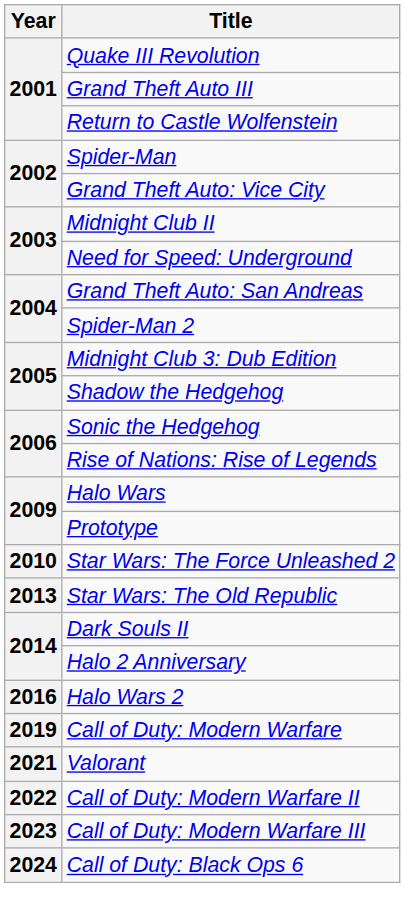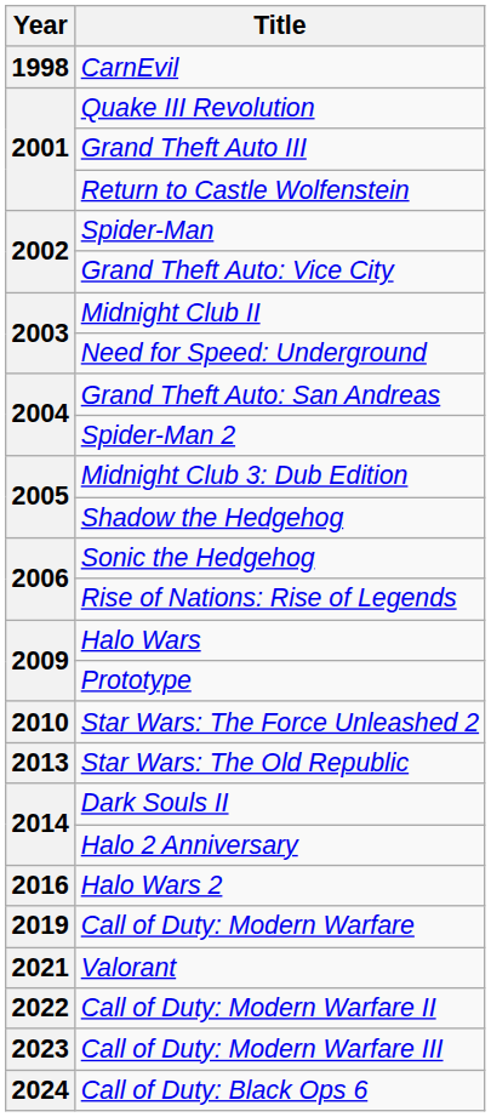 <table class="wikitable">
 <tr>
 <th>Year</th>
 <th>Title</th>
+</tr>
+<tr>
+<th>1998</th>
+<td><em><a href='#'>CarnEvil</a></em></td>
 </tr>
 <tr>
 <th rowspan="3">2001</th>
 <td><em><a href='#'>Quake III Revolution</a></em></td>
 </tr>
 <tr>
 <td><em><a href='#'>Grand Theft Auto III</a></em></td>
 </tr>
 <tr>
 <td><em><a href='#'>Return to Castle Wolfenstein</a></em></td>
 </tr>
 <tr>
 <th rowspan="2">2002</th>
 <td><em><a href='#'>Spider-Man</a></em></td>
 </tr>
 <tr>
 <td><em><a href='#'>Grand Theft Auto: Vice City</a></em></td>
 </tr>
 <tr>
 <th rowspan="2">2003</th>
 <td><em><a href='#'>Midnight Club II</a></em></td>
 </tr>
 <tr>
 <td><em><a href='#'>Need for Speed: Underground</a></em></td>
 </tr>
 <tr>
 <th rowspan="2">2004</th>
 <td><em><a href='#'>Grand Theft Auto: San Andreas</a></em></td>
 </tr>
 <tr>
 <td><em><a href='#'>Spider-Man 2</a></em></td>
 </tr>
 <tr>
 <th rowspan="2">2005</th>
 <td><em><a href='#'>Midnight Club 3: Dub Edition</a></em></td>
 </tr>
 <tr>
 <td><em><a href='#'>Shadow the Hedgehog</a></em></td>
 </tr>
 <tr>
 <th rowspan="2">2006</th>
 <td><em><a href='#'>Sonic the Hedgehog</a></em></td>
 </tr>
 <tr>
 <td><em><a href='#'>Rise of Nations: Rise of Legends</a></em></td>
 </tr>
 <tr>
 <th rowspan="2">2009</th>
 <td><em><a href='#'>Halo Wars</a></em></td>
 </tr>
 <tr>
 <td><em><a href='#'>Prototype</a></em></td>
 </tr>
 <tr>
 <th>2010</th>
 <td><em><a href='#'>Star Wars: The Force Unleashed 2</a></em></td>
 </tr>
 <tr>
 <th>2013</th>
 <td><em><a href='#'>Star Wars: The Old Republic</a></em></td>
 </tr>
 <tr>
 <th rowspan="2">2014</th>
 <td><em><a href='#'>Dark Souls II</a></em></td>
 </tr>
 <tr>
 <td><em><a href='#'>Halo 2 Anniversary</a></em></td>
 </tr>
 <tr>
 <th>2016</th>
 <td><em><a href='#'>Halo Wars 2</a></em></td>
 </tr>
 <tr>
 <th>2019</th>
 <td><em><a href='#'>Call of Duty: Modern Warfare</a></em></td>
 </tr>
 <tr>
 <th>2021</th>
 <td><em><a href='#'>Valorant</a></em></td>
 </tr>
 <tr>
 <th>2022</th>
 <td><em><a href='#'>Call of Duty: Modern Warfare II</a></em></td>
 </tr>
 <tr>
 <th>2023</th>
 <td><em><a href='#'>Call of Duty: Modern Warfare III</a></em></td>
 </tr>
 <tr>
 <th>2024</th>
 <td><em><a href='#'>Call of Duty: Black Ops 6</a></em></td>
 </tr>
 </table>
